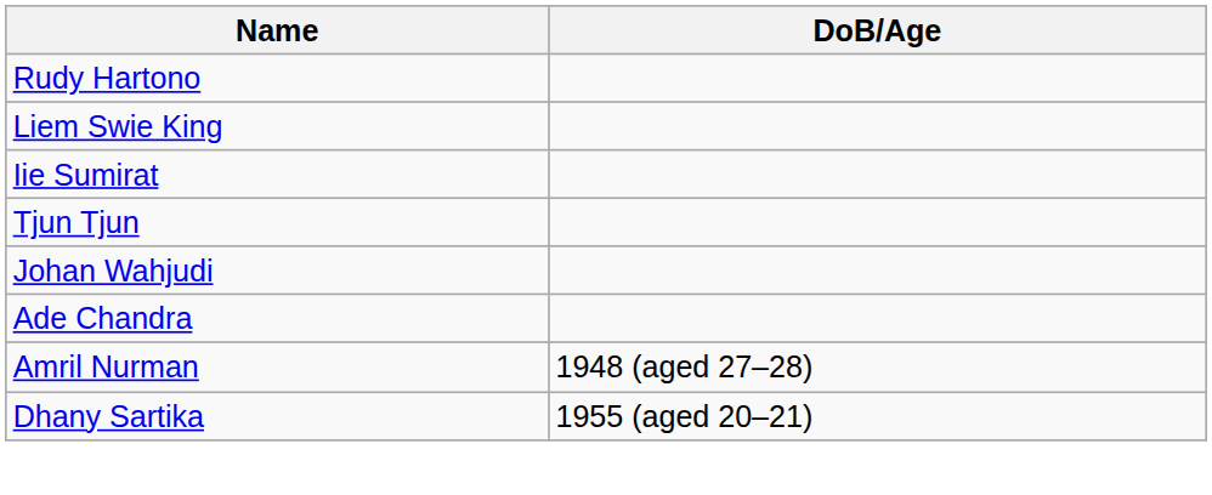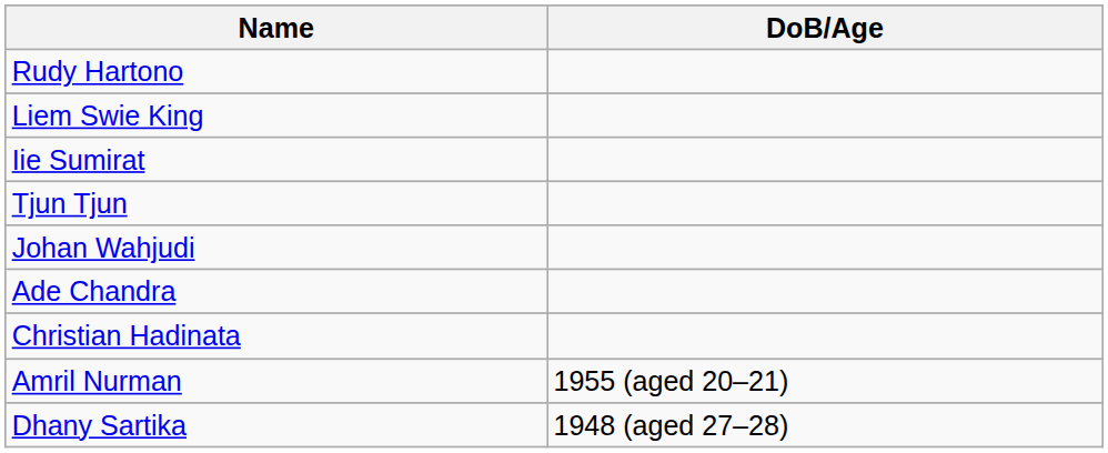 <table class="wikitable" style="width:600px; font-size:95%;">
 <tr>
 <th align="left">Name</th>
 <th align="left">DoB/Age</th>
 </tr>
 <tr>
 <td align="left"><a href='#'>Rudy Hartono</a></td>
 <td align="left"></td>
 </tr>
 <tr>
 <td align="left"><a href='#'>Liem Swie King</a></td>
 <td align="left"></td>
 </tr>
 <tr>
 <td align="left"><a href='#'>Iie Sumirat</a></td>
 <td align="left"></td>
 </tr>
 <tr>
 <td align="left"><a href='#'>Tjun Tjun</a></td>
 <td align="left"></td>
 </tr>
 <tr>
 <td align="left"><a href='#'>Johan Wahjudi</a></td>
 <td align="left"></td>
 </tr>
 <tr>
 <td align="left"><a href='#'>Ade Chandra</a></td>
 <td align="left"></td>
 </tr>
 <tr>
+<td align="left"><a href='#'>Christian Hadinata</a></td>
+<td align="left"></td>
+</tr>
+<tr>
 <td align="left"><a href='#'>Amril Nurman</a></td>
-<td align="left">1948 (aged 27–28)</td>
+<td align="left">1955 (aged 20–21)</td>
 </tr>
 <tr>
 <td align="left"><a href='#'>Dhany Sartika</a></td>
-<td align="left">1955 (aged 20–21)</td>
+<td align="left">1948 (aged 27–28)</td>
 </tr>
 </table>
